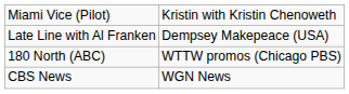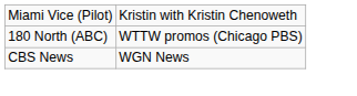 <table class="wikitable">
 <tr>
 <td>Miami Vice (Pilot)</td>
 <td>Kristin with Kristin Chenoweth</td>
-</tr>
-<tr>
-<td>Late Line with Al Franken</td>
-<td>Dempsey Makepeace (USA)</td>
 </tr>
 <tr>
 <td>180 North (ABC)</td>
 <td>WTTW promos (Chicago PBS)</td>
 </tr>
 <tr>
 <td>CBS News</td>
 <td>WGN News</td>
 </tr>
 </table>
